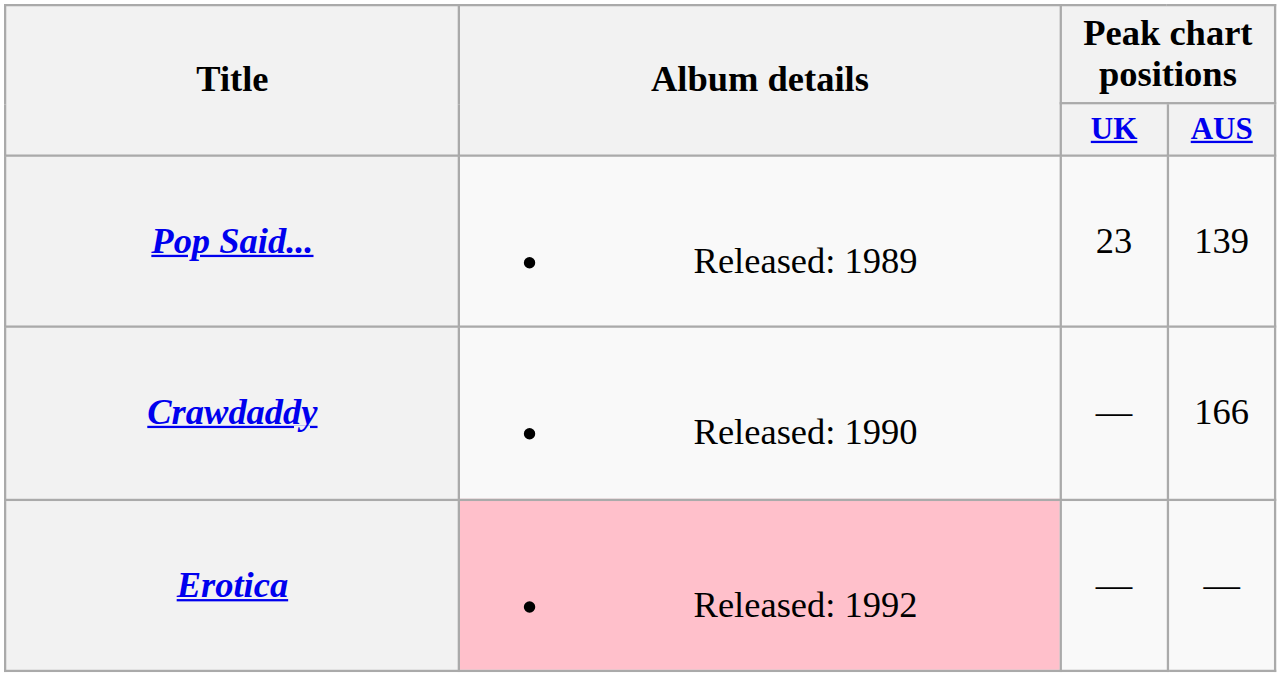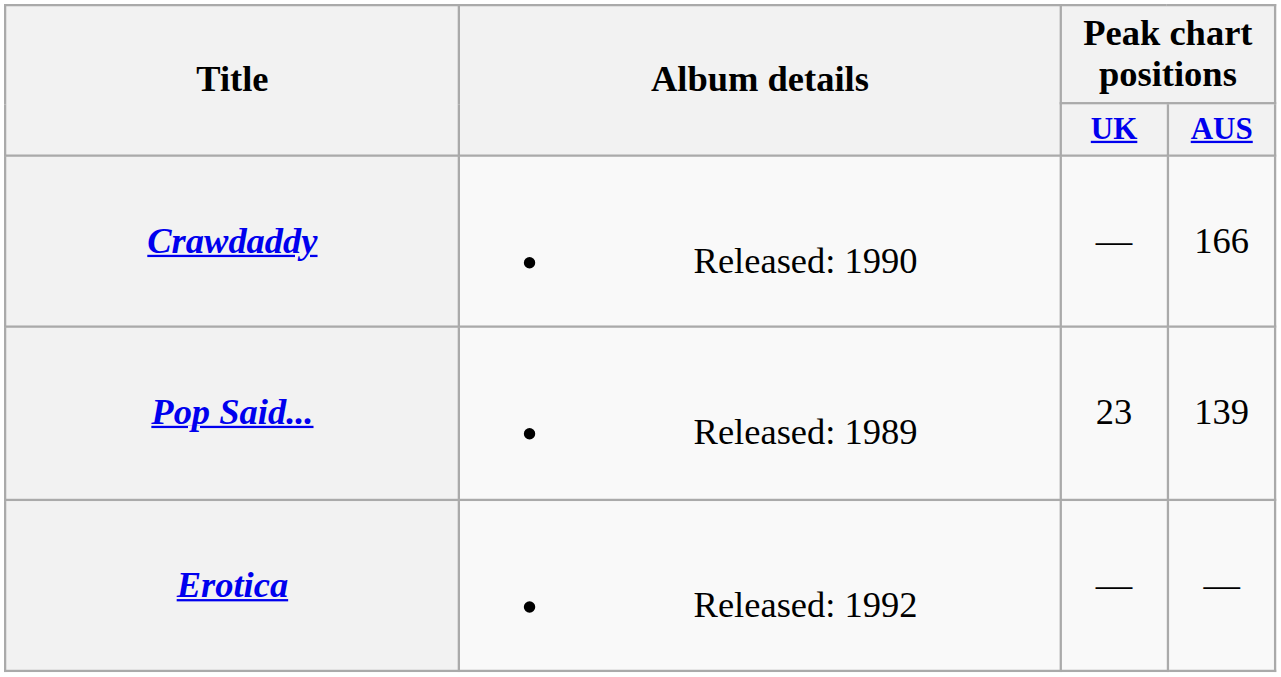 <table class="wikitable plainrowheaders" style="text-align:center;" border="1">
 <tr>
 <th scope="col" rowspan="2" style="width:12em;">Title</th>
 <th scope="col" rowspan="2" style="width:16em;">Album details</th>
 <th scope="col" colspan="2">Peak chart<br>positions</th>
 </tr>
 <tr>
 <th scope="col" style="width:3em; font-size:85%"><a href='#'>UK</a><br></th>
 <th scope="col" style="width:3em; font-size:85%"><a href='#'>AUS</a><br></th>
 </tr>
 <tr>
+<th scope="row"><em><a href='#'>Crawdaddy</a></em></th>
+<td><br><ul><li>Released: 1990</li></ul></td>
+<td>—</td>
+<td>166</td>
+</tr>
+<tr>
 <th scope="row"><em><a href='#'>Pop Said...</a></em></th>
 <td><br><ul><li>Released: 1989</li></ul></td>
 <td>23</td>
 <td>139</td>
 </tr>
 <tr>
-<th scope="row"><em><a href='#'>Crawdaddy</a></em></th>
-<td><br><ul><li>Released: 1990</li></ul></td>
-<td>—</td>
-<td>166</td>
-</tr>
-<tr>
 <th scope="row"><em><a href='#'>Erotica</a></em></th>
-<td style="background: pink;"><br><ul><li>Released: 1992</li></ul></td>
+<td><br><ul><li>Released: 1992</li></ul></td>
 <td>—</td>
 <td>—</td>
 </tr>
 </table>
